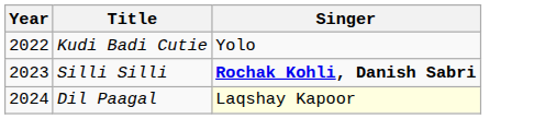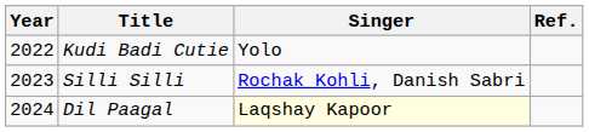 <table class="wikitable">
 <tr>
 <th>Year</th>
 <th>Title</th>
 <th>Singer</th>
+<th>Ref.</th>
 </tr>
 <tr>
 <td>2022</td>
 <td><em>Kudi Badi Cutie</em></td>
 <td>Yolo</td>
+<td></td>
 </tr>
 <tr>
 <td>2023</td>
 <td><em>Silli Silli</em></td>
-<td><strong><a href='#'>Rochak Kohli</a>, Danish Sabri</strong></td>
+<td><a href='#'>Rochak Kohli</a>, Danish Sabri</td>
+<td></td>
 </tr>
 <tr>
 <td>2024</td>
 <td><em>Dil Paagal</em></td>
 <td style="background: lightyellow;">Laqshay Kapoor</td>
+<td></td>
 </tr>
 </table>
